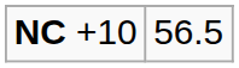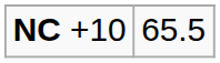 <table class="wikitable">
 <tr align="center">
 </tr>
 <tr align="center">
 <td><strong>NC</strong> +10</td>
-<td>56.5</td>
+<td>65.5</td>
 </tr>
 </table>
